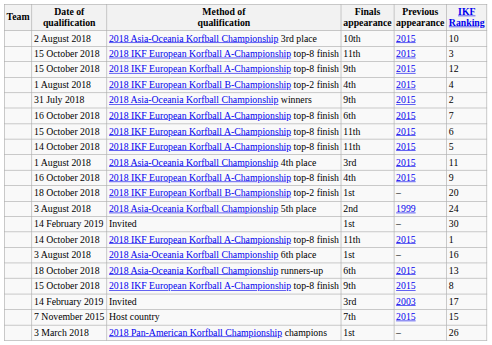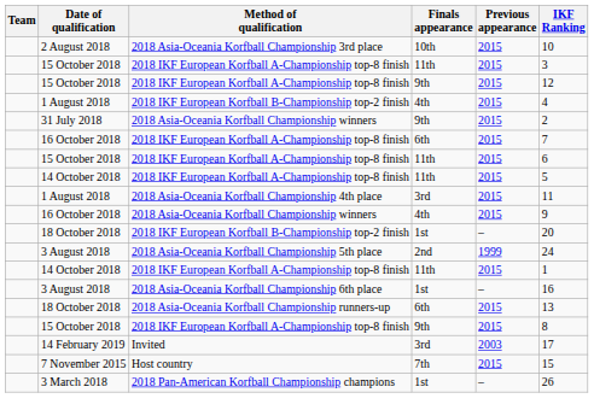 <table class="wikitable sortable" style="text-align: left;">
 <tr>
 <th>Team</th>
 <th>Date of<br>qualification</th>
 <th>Method of<br>qualification</th>
 <th>Finals<br>appearance</th>
 <th>Previous<br>appearance</th>
 <th><a href='#'>IKF<br>Ranking</a></th>
 </tr>
 <tr>
 <td></td>
 <td data-sort-value="7">2 August 2018</td>
 <td><a href='#'>2018 Asia-Oceania Korfball Championship</a> 3rd place</td>
 <td data-sort-value="10">10th</td>
 <td data-sort-value="2015"><a href='#'>2015</a></td>
 <td data-sort-value="10">10</td>
 </tr>
 <tr>
 <td></td>
 <td data-sort-value="10">15 October 2018</td>
 <td><a href='#'>2018 IKF European Korfball A-Championship</a> top-8 finish</td>
 <td data-sort-value="11">11th</td>
 <td data-sort-value="2015"><a href='#'>2015</a></td>
 <td data-sort-value="3">3</td>
 </tr>
 <tr>
 <td></td>
 <td data-sort-value="10">15 October 2018</td>
 <td><a href='#'>2018 IKF European Korfball A-Championship</a> top-8 finish</td>
 <td data-sort-value="9">9th</td>
 <td data-sort-value="2015"><a href='#'>2015</a></td>
 <td data-sort-value="12">12</td>
 </tr>
 <tr>
 <td></td>
 <td data-sort-value="6">1 August 2018</td>
 <td><a href='#'>2018 IKF European Korfball B-Championship</a> top-2 finish</td>
 <td data-sort-value="4">4th</td>
 <td data-sort-value="2015"><a href='#'>2015</a></td>
 <td data-sort-value="4">4</td>
 </tr>
 <tr>
 <td></td>
 <td data-sort-value="5">31 July 2018</td>
 <td><a href='#'>2018 Asia-Oceania Korfball Championship</a> winners</td>
 <td data-sort-value="9">9th</td>
 <td data-sort-value="2015"><a href='#'>2015</a></td>
 <td data-sort-value="2">2</td>
 </tr>
 <tr>
 <td></td>
 <td data-sort-value="11">16 October 2018</td>
 <td><a href='#'>2018 IKF European Korfball A-Championship</a> top-8 finish</td>
 <td data-sort-value="6">6th</td>
 <td data-sort-value="2015"><a href='#'>2015</a></td>
 <td data-sort-value="7">7</td>
 </tr>
 <tr>
 <td></td>
 <td data-sort-value="10">15 October 2018</td>
 <td><a href='#'>2018 IKF European Korfball A-Championship</a> top-8 finish</td>
 <td data-sort-value="11">11th</td>
 <td data-sort-value="2015"><a href='#'>2015</a></td>
 <td data-sort-value="6">6</td>
 </tr>
 <tr>
 <td></td>
 <td data-sort-value="9">14 October 2018</td>
 <td><a href='#'>2018 IKF European Korfball A-Championship</a> top-8 finish</td>
 <td data-sort-value="11">11th</td>
 <td data-sort-value="2015"><a href='#'>2015</a></td>
 <td data-sort-value="5">5</td>
 </tr>
 <tr>
 <td></td>
 <td data-sort-value="6">1 August 2018</td>
 <td><a href='#'>2018 Asia-Oceania Korfball Championship</a> 4th place</td>
 <td data-sort-value="3">3rd</td>
 <td data-sort-value="2015"><a href='#'>2015</a></td>
 <td data-sort-value="11">11</td>
 </tr>
 <tr>
 <td></td>
 <td data-sort-value="11">16 October 2018</td>
-<td><a href='#'>2018 IKF European Korfball A-Championship</a> top-8 finish</td>
+<td><a href='#'>2018 Asia-Oceania Korfball Championship</a> winners</td>
 <td data-sort-value="4">4th</td>
 <td data-sort-value="2015"><a href='#'>2015</a></td>
 <td data-sort-value="9">9</td>
 </tr>
 <tr>
 <td></td>
 <td data-sort-value="12">18 October 2018</td>
 <td><a href='#'>2018 IKF European Korfball B-Championship</a> top-2 finish</td>
 <td data-sort-value="1">1st</td>
 <td data-sort-value="2019">–</td>
 <td data-sort-value="20">20</td>
 </tr>
 <tr>
 <td></td>
 <td data-sort-value="8">3 August 2018</td>
 <td><a href='#'>2018 Asia-Oceania Korfball Championship</a> 5th place</td>
 <td data-sort-value="2">2nd</td>
 <td data-sort-value="1999"><a href='#'>1999</a></td>
 <td data-sort-value="24">24</td>
-</tr>
-<tr>
-<td></td>
-<td data-sort-value="13">14 February 2019</td>
-<td>Invited</td>
-<td data-sort-value="1">1st</td>
-<td data-sort-value="2019">–</td>
-<td data-sort-value="30">30</td>
 </tr>
 <tr>
 <td></td>
 <td data-sort-value="9">14 October 2018</td>
 <td><a href='#'>2018 IKF European Korfball A-Championship</a> top-8 finish</td>
 <td data-sort-value="11">11th</td>
 <td data-sort-value="2015"><a href='#'>2015</a></td>
 <td data-sort-value="1">1</td>
 </tr>
 <tr>
 <td></td>
 <td data-sort-value="8">3 August 2018</td>
 <td><a href='#'>2018 Asia-Oceania Korfball Championship</a> 6th place</td>
 <td data-sort-value="1">1st</td>
 <td data-sort-value="2019">–</td>
 <td data-sort-value="16">16</td>
 </tr>
 <tr>
 <td></td>
 <td data-sort-value="12">18 October 2018</td>
 <td><a href='#'>2018 Asia-Oceania Korfball Championship</a> runners-up</td>
 <td data-sort-value="6">6th</td>
 <td data-sort-value="2015"><a href='#'>2015</a></td>
 <td data-sort-value="13">13</td>
 </tr>
 <tr>
 <td></td>
 <td data-sort-value="10">15 October 2018</td>
 <td><a href='#'>2018 IKF European Korfball A-Championship</a> top-8 finish</td>
 <td data-sort-value="9">9th</td>
 <td data-sort-value="2015"><a href='#'>2015</a></td>
 <td data-sort-value="8">8</td>
 </tr>
 <tr>
 <td></td>
 <td data-sort-value="13">14 February 2019</td>
 <td>Invited</td>
 <td data-sort-value="3">3rd</td>
 <td data-sort-value="2003"><a href='#'>2003</a></td>
 <td data-sort-value="17">17</td>
 </tr>
 <tr>
 <td></td>
 <td data-sort-value="1">7 November 2015</td>
 <td>Host country</td>
 <td data-sort-value="7">7th</td>
 <td data-sort-value="2015"><a href='#'>2015</a></td>
 <td data-sort-value="15">15</td>
 </tr>
 <tr>
 <td></td>
 <td data-sort-value="2">3 March 2018</td>
 <td><a href='#'>2018 Pan-American Korfball Championship</a> champions</td>
 <td data-sort-value="1">1st</td>
 <td data-sort-value="2019">–</td>
 <td data-sort-value="21">26</td>
 </tr>
 </table>
